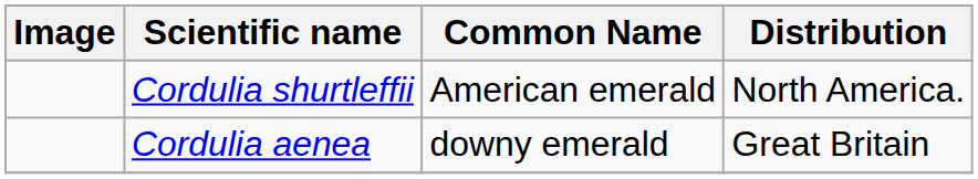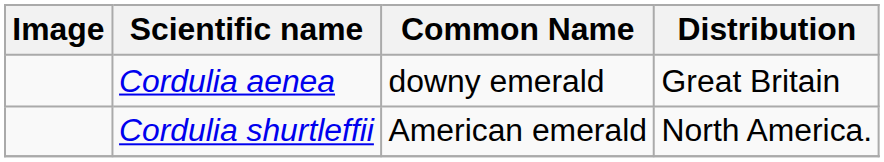 <table class="wikitable sortable">
 <tr>
 <th>Image</th>
 <th>Scientific name</th>
 <th>Common Name</th>
 <th>Distribution</th>
 </tr>
 <tr>
 <td></td>
+<td><em><a href='#'>Cordulia aenea</a></em> </td>
+<td>downy emerald</td>
+<td>Great Britain</td>
+</tr>
+<tr>
+<td></td>
 <td><em><a href='#'>Cordulia shurtleffii</a></em> </td>
 <td>American emerald</td>
 <td>North America.</td>
 </tr>
 <tr>
-<td></td>
-<td><em><a href='#'>Cordulia aenea</a></em> </td>
-<td>downy emerald</td>
-<td>Great Britain</td>
-</tr>
-<tr>
 </tr>
 </table>
